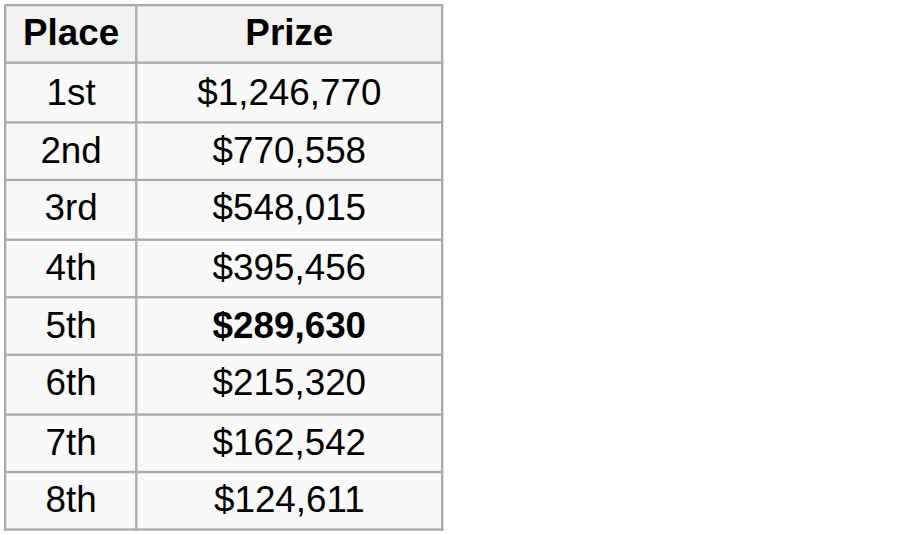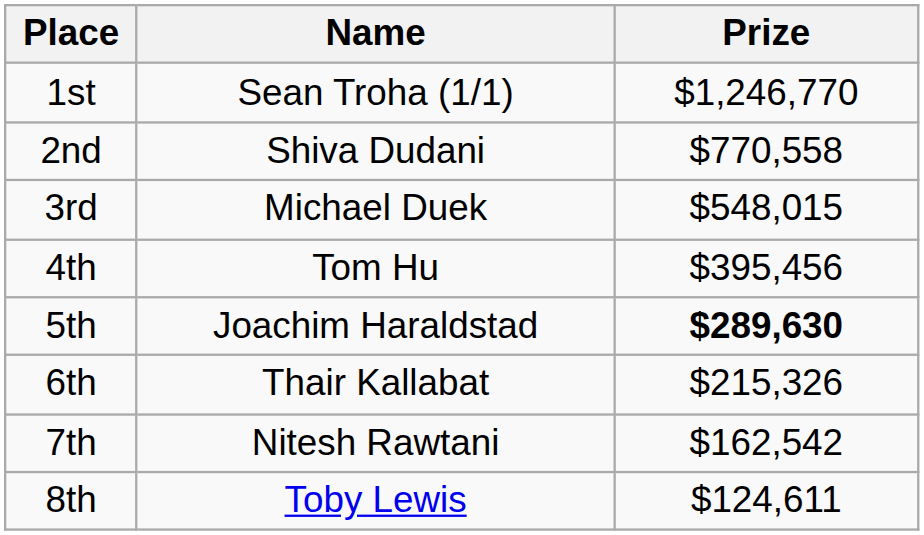 <table class="wikitable">
 <tr>
 <th width="50">Place</th>
+<th width="200">Name</th>
 <th width="125">Prize</th>
 </tr>
 <tr>
 <td align = "center">1st</td>
+<td align = "center"> Sean Troha (1/1)</td>
 <td align = "center">$1,246,770</td>
 </tr>
 <tr>
 <td align = "center">2nd</td>
+<td align = "center"> Shiva Dudani</td>
 <td align = "center">$770,558</td>
 </tr>
 <tr>
 <td align = "center">3rd</td>
+<td align = "center"> Michael Duek</td>
 <td align = "center">$548,015</td>
 </tr>
 <tr>
 <td align = "center">4th</td>
+<td align = "center"> Tom Hu</td>
 <td align = "center">$395,456</td>
 </tr>
 <tr>
 <td align = "center">5th</td>
+<td align = "center"> Joachim Haraldstad</td>
 <td align = "center"><strong>$289,630</strong></td>
 </tr>
 <tr>
 <td align = "center">6th</td>
-<td align = "center">$215,320</td>
+<td align = "center"> Thair Kallabat</td>
+<td align = "center">$215,326</td>
 </tr>
 <tr>
 <td align = "center">7th</td>
+<td align = "center"> Nitesh Rawtani</td>
 <td align = "center">$162,542</td>
 </tr>
 <tr>
 <td align = "center">8th</td>
+<td align = "center"> <a href='#'>Toby Lewis</a></td>
 <td align = "center">$124,611</td>
 </tr>
 </table>
